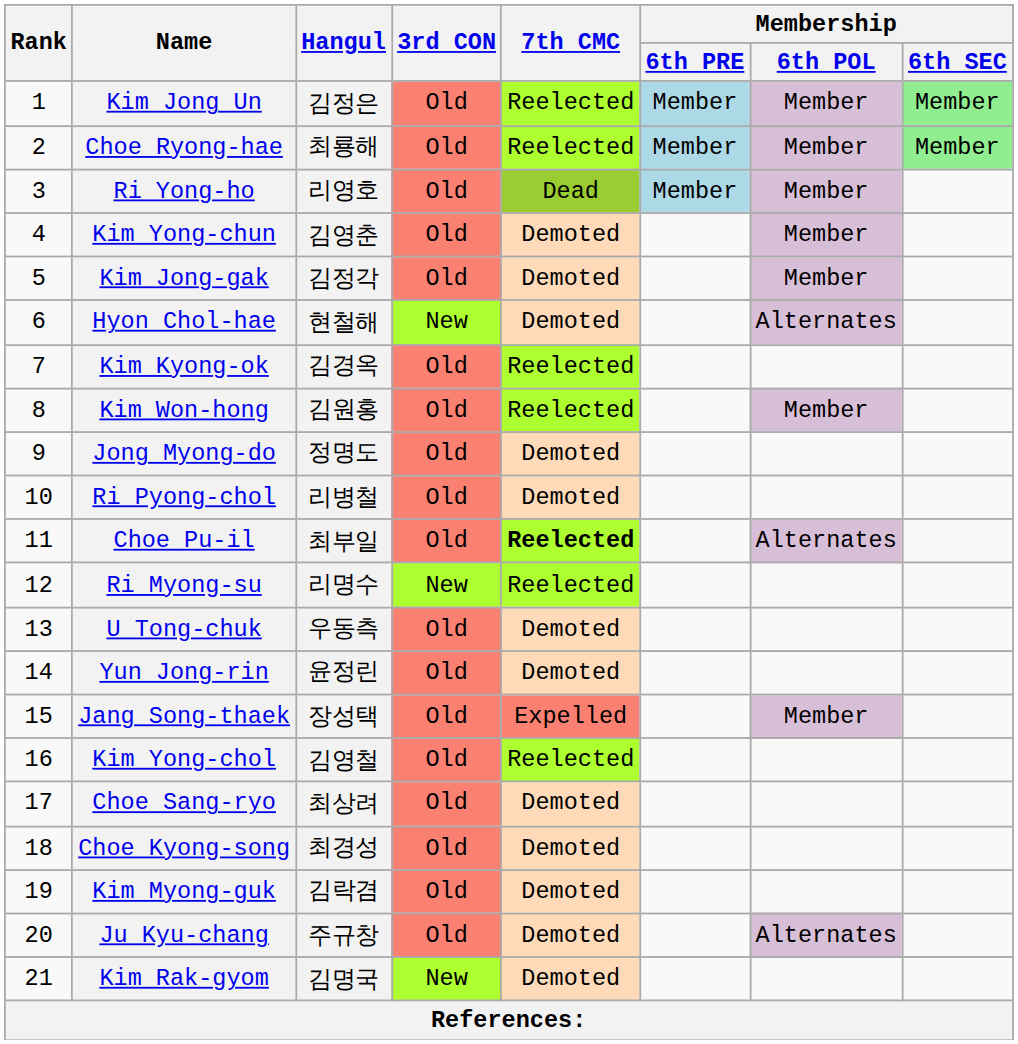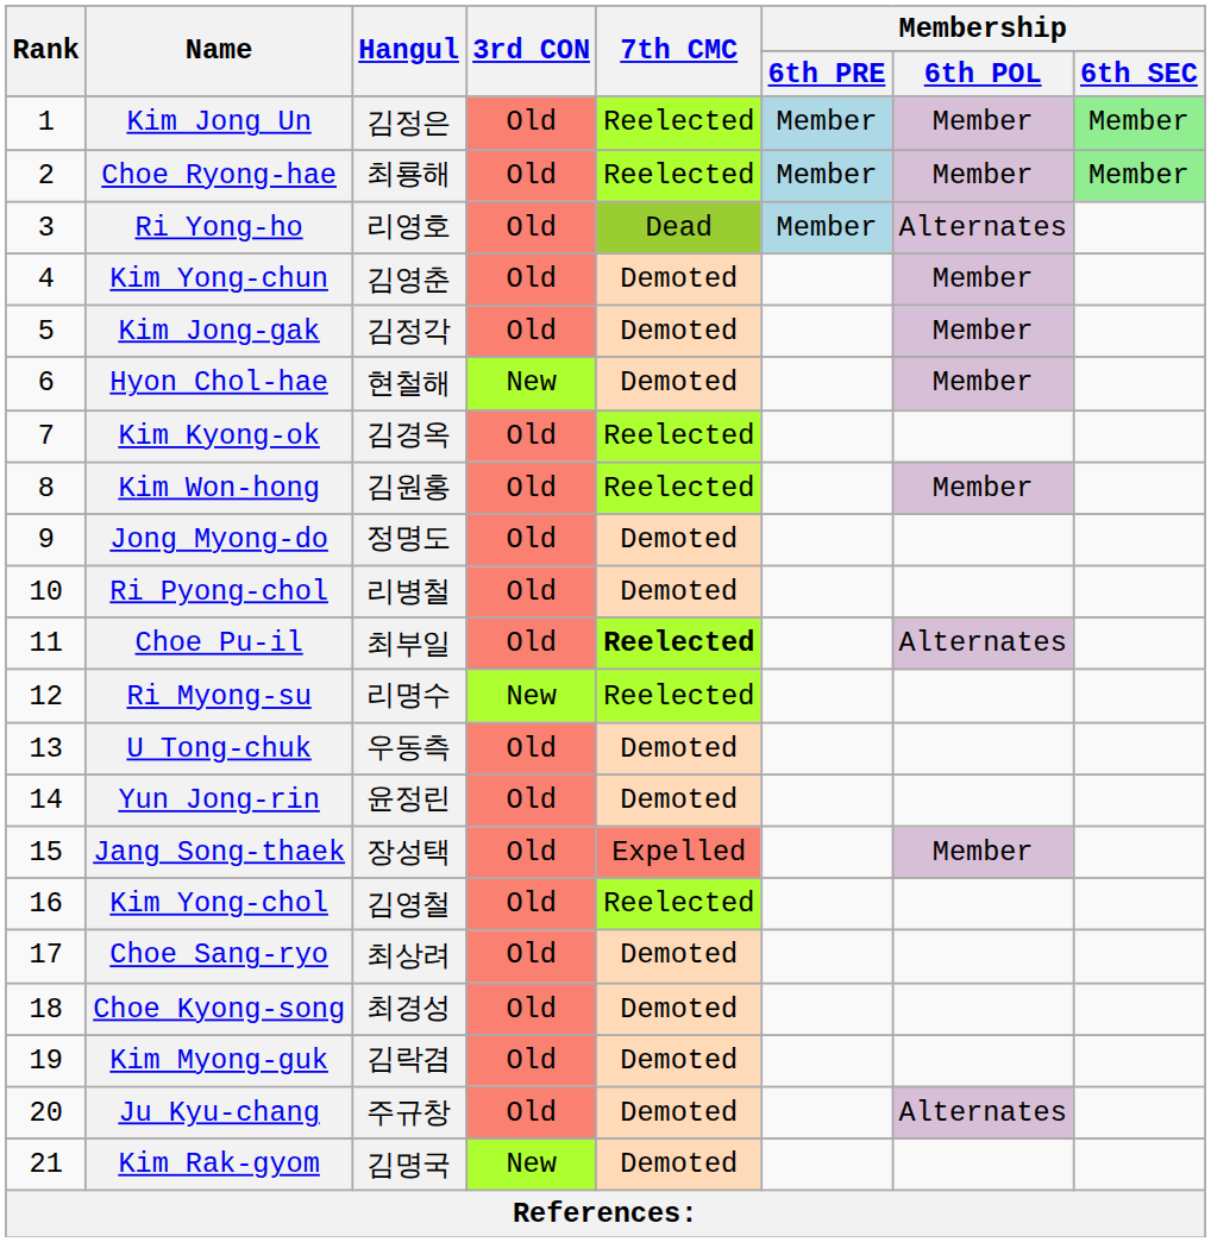 <table class="wikitable sortable">
 <tr>
 <th rowspan="2">Rank</th>
 <th rowspan="2">Name</th>
 <th rowspan="2"><a href='#'>Hangul</a></th>
 <th rowspan="2"><a href='#'>3rd CON</a></th>
 <th rowspan="2"><a href='#'>7th CMC</a></th>
 <th colspan="3">Membership</th>
 </tr>
 <tr>
 <th><a href='#'>6th PRE</a></th>
 <th><a href='#'>6th POL</a></th>
 <th><a href='#'>6th SEC</a></th>
 </tr>
 <tr>
 <td align="center">1</td>
 <th align="center" scope="row" style="font-weight:normal;"><a href='#'>Kim Jong Un</a></th>
 <th align="center" scope="row" style="font-weight:normal;">김정은</th>
 <td style="background: Salmon" align="center">Old</td>
 <td align="center" style="background: GreenYellow">Reelected</td>
 <td data-sort-value="1" align="center" style="background: LightBlue">Member</td>
 <td data-sort-value="1" align="center" style="background: thistle">Member</td>
 <td data-sort-value="1" style="background: LightGreen" align="center">Member</td>
 </tr>
 <tr>
 <td align="center">2</td>
 <th align="center" scope="row" style="font-weight:normal;"><a href='#'>Choe Ryong-hae</a></th>
 <th align="center" scope="row" style="font-weight:normal;">최룡해</th>
 <td style="background: Salmon" align="center">Old</td>
 <td align="center" style="background: GreenYellow">Reelected</td>
 <td data-sort-value="4" align="center" style="background: LightBlue">Member</td>
 <td data-sort-value="4" align="center" style="background: thistle">Member</td>
 <td data-sort-value="4" style="background: LightGreen" align="center">Member</td>
 </tr>
 <tr>
 <td align="center">3</td>
 <th align="center" scope="row" style="font-weight:normal;"><a href='#'>Ri Yong-ho</a></th>
 <th align="center" scope="row" style="font-weight:normal;">리영호</th>
 <td style="background: Salmon" align="center">Old</td>
 <td data-sort-value="1" align="center" style="background: YellowGreen">Dead</td>
 <td data-sort-value="5" align="center" style="background: LightBlue">Member</td>
-<td data-sort-value="5" align="center" style="background: thistle">Member</td>
+<td data-sort-value="23" align="center" style="background: thistle">Alternates</td>
 <td data-sort-value="100"></td>
 </tr>
 <tr>
 <td align="center">4</td>
 <th align="center" scope="row" style="font-weight:normal;"><a href='#'>Kim Yong-chun</a></th>
 <th align="center" scope="row" style="font-weight:normal;">김영춘</th>
 <td style="background: Salmon" align="center">Old</td>
 <td style="background: PeachPuff" align="center">Demoted</td>
 <td data-sort-value="100"></td>
 <td data-sort-value="14" align="center" style="background: thistle">Member</td>
 <td data-sort-value="100"></td>
 </tr>
 <tr>
 <td align="center">5</td>
 <th align="center" scope="row" style="font-weight:normal;"><a href='#'>Kim Jong-gak</a></th>
 <th align="center" scope="row" style="font-weight:normal;">김정각</th>
 <td style="background: Salmon" align="center">Old</td>
 <td style="background: PeachPuff" align="center">Demoted</td>
 <td data-sort-value="100"></td>
 <td data-sort-value="8" align="center" style="background: thistle">Member</td>
 <td data-sort-value="100"></td>
 </tr>
 <tr>
 <td align="center">6</td>
 <th align="center" scope="row" style="font-weight:normal;"><a href='#'>Hyon Chol-hae</a></th>
 <th align="center" scope="row" style="font-weight:normal;">현철해</th>
 <td align="center" style="background: GreenYellow">New</td>
 <td style="background: PeachPuff" align="center">Demoted</td>
 <td data-sort-value="100"></td>
-<td data-sort-value="23" align="center" style="background: thistle">Alternates</td>
+<td data-sort-value="18" align="center" style="background: thistle">Member</td>
 <td data-sort-value="100"></td>
 </tr>
 <tr>
 <td align="center">7</td>
 <th align="center" scope="row" style="font-weight:normal;"><a href='#'>Kim Kyong-ok</a></th>
 <th align="center" scope="row" style="font-weight:normal;">김경옥</th>
 <td style="background: Salmon" align="center">Old</td>
 <td align="center" style="background: GreenYellow">Reelected</td>
 <td data-sort-value="100"></td>
 <td data-sort-value="100"></td>
 <td data-sort-value="100"></td>
 </tr>
 <tr>
 <td align="center">8</td>
 <th align="center" scope="row" style="font-weight:normal;"><a href='#'>Kim Won-hong</a></th>
 <th align="center" scope="row" style="font-weight:normal;">김원홍</th>
 <td style="background: Salmon" align="center">Old</td>
 <td align="center" style="background: GreenYellow">Reelected</td>
 <td data-sort-value="100"></td>
 <td data-sort-value="17" align="center" style="background: thistle">Member</td>
 <td data-sort-value="100"></td>
 </tr>
 <tr>
 <td align="center">9</td>
 <th align="center" scope="row" style="font-weight:normal;"><a href='#'>Jong Myong-do</a></th>
 <th align="center" scope="row" style="font-weight:normal;">정명도</th>
 <td style="background: Salmon" align="center">Old</td>
 <td style="background: PeachPuff" align="center">Demoted</td>
 <td data-sort-value="100"></td>
 <td data-sort-value="100"></td>
 <td data-sort-value="100"></td>
 </tr>
 <tr>
 <td align="center">10</td>
 <th align="center" scope="row" style="font-weight:normal;"><a href='#'>Ri Pyong-chol</a></th>
 <th align="center" scope="row" style="font-weight:normal;">리병철</th>
 <td style="background: Salmon" align="center">Old</td>
 <td style="background: PeachPuff" align="center">Demoted</td>
 <td data-sort-value="100"></td>
 <td data-sort-value="100"></td>
 <td data-sort-value="100"></td>
 </tr>
 <tr>
 <td align="center">11</td>
 <th align="center" scope="row" style="font-weight:normal;"><a href='#'>Choe Pu-il</a></th>
 <th align="center" scope="row" style="font-weight:normal;">최부일</th>
 <td style="background: Salmon" align="center">Old</td>
 <td align="center" style="background: GreenYellow"><strong>Reelected</strong></td>
 <td data-sort-value="100"></td>
 <td data-sort-value="23" align="center" style="background: thistle">Alternates</td>
 <td data-sort-value="100"></td>
 </tr>
 <tr>
 <td align="center">12</td>
 <th align="center" scope="row" style="font-weight:normal;"><a href='#'>Ri Myong-su</a></th>
 <th align="center" scope="row" style="font-weight:normal;">리명수</th>
 <td align="center" style="background: GreenYellow">New</td>
 <td align="center" style="background: GreenYellow">Reelected</td>
 <td data-sort-value="100"></td>
 <td data-sort-value="100"></td>
 <td data-sort-value="100"></td>
 </tr>
 <tr>
 <td align="center">13</td>
 <th align="center" scope="row" style="font-weight:normal;"><a href='#'>U Tong-chuk</a></th>
 <th align="center" scope="row" style="font-weight:normal;">우동측</th>
 <td style="background: Salmon" align="center">Old</td>
 <td style="background: PeachPuff" align="center">Demoted</td>
 <td data-sort-value="100"></td>
 <td data-sort-value="100"></td>
 <td data-sort-value="100"></td>
 </tr>
 <tr>
 <td align="center">14</td>
 <th align="center" scope="row" style="font-weight:normal;"><a href='#'>Yun Jong-rin</a></th>
 <th align="center" scope="row" style="font-weight:normal;">윤정린</th>
 <td style="background: Salmon" align="center">Old</td>
 <td style="background: PeachPuff" align="center">Demoted</td>
 <td data-sort-value="100"></td>
 <td data-sort-value="100"></td>
 <td data-sort-value="100"></td>
 </tr>
 <tr>
 <td align="center">15</td>
 <th align="center" scope="row" style="font-weight:normal;"><a href='#'>Jang Song-thaek</a></th>
 <th align="center" scope="row" style="font-weight:normal;">장성택</th>
 <td style="background: Salmon" align="center">Old</td>
 <td style="background: Salmon" align="center">Expelled</td>
 <td data-sort-value="100"></td>
 <td data-sort-value="6" align="center" style="background: thistle">Member</td>
 <td data-sort-value="100"></td>
 </tr>
 <tr>
 <td align="center">16</td>
 <th align="center" scope="row" style="font-weight:normal;"><a href='#'>Kim Yong-chol</a></th>
 <th align="center" scope="row" style="font-weight:normal;">김영철</th>
 <td style="background: Salmon" align="center">Old</td>
 <td align="center" style="background: GreenYellow">Reelected</td>
 <td data-sort-value="100"></td>
 <td data-sort-value="100"></td>
 <td data-sort-value="100"></td>
 </tr>
 <tr>
 <td align="center">17</td>
 <th align="center" scope="row" style="font-weight:normal;"><a href='#'>Choe Sang-ryo</a></th>
 <th align="center" scope="row" style="font-weight:normal;">최상려</th>
 <td style="background: Salmon" align="center">Old</td>
 <td style="background: PeachPuff" align="center">Demoted</td>
 <td data-sort-value="100"></td>
 <td data-sort-value="100"></td>
 <td data-sort-value="100"></td>
 </tr>
 <tr>
 <td align="center">18</td>
 <th align="center" scope="row" style="font-weight:normal;"><a href='#'>Choe Kyong-song</a></th>
 <th align="center" scope="row" style="font-weight:normal;">최경성</th>
 <td style="background: Salmon" align="center">Old</td>
 <td style="background: PeachPuff" align="center">Demoted</td>
 <td data-sort-value="100"></td>
 <td data-sort-value="100"></td>
 <td data-sort-value="100"></td>
 </tr>
 <tr>
 <td align="center">19</td>
 <th align="center" scope="row" style="font-weight:normal;"><a href='#'>Kim Myong-guk</a></th>
 <th align="center" scope="row" style="font-weight:normal;">김락겸</th>
 <td style="background: Salmon" align="center">Old</td>
 <td style="background: PeachPuff" align="center">Demoted</td>
 <td data-sort-value="100"></td>
 <td data-sort-value="100"></td>
 <td data-sort-value="100"></td>
 </tr>
 <tr>
 <td align="center">20</td>
 <th align="center" scope="row" style="font-weight:normal;"><a href='#'>Ju Kyu-chang</a></th>
 <th align="center" scope="row" style="font-weight:normal;">주규창</th>
 <td style="background: Salmon" align="center">Old</td>
 <td style="background: PeachPuff" align="center">Demoted</td>
 <td data-sort-value="100"></td>
 <td data-sort-value="28" align="center" style="background: thistle">Alternates</td>
 <td data-sort-value="100"></td>
 </tr>
 <tr>
 <td align="center">21</td>
 <th align="center" scope="row" style="font-weight:normal;"><a href='#'>Kim Rak-gyom</a></th>
 <th align="center" scope="row" style="font-weight:normal;">김명국</th>
 <td align="center" style="background: GreenYellow">New</td>
 <td style="background: PeachPuff" align="center">Demoted</td>
 <td data-sort-value="100"></td>
 <td data-sort-value="100"></td>
 <td data-sort-value="100"></td>
 </tr>
 <tr>
 <th colspan="9" unsortable><strong>References:</strong><br></th>
 </tr>
 </table>
